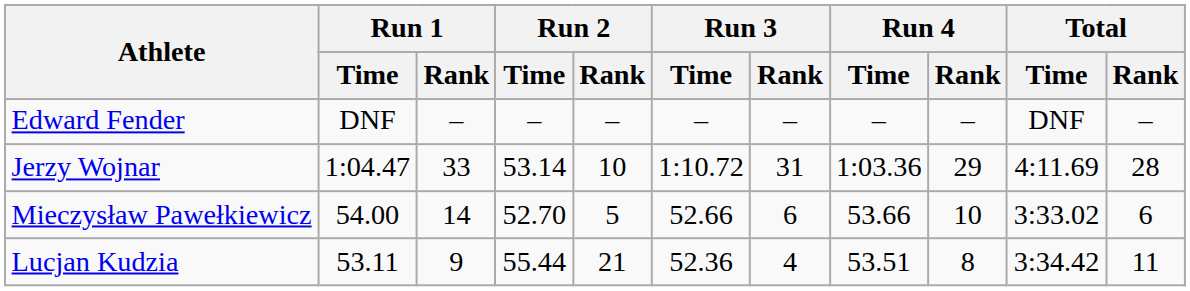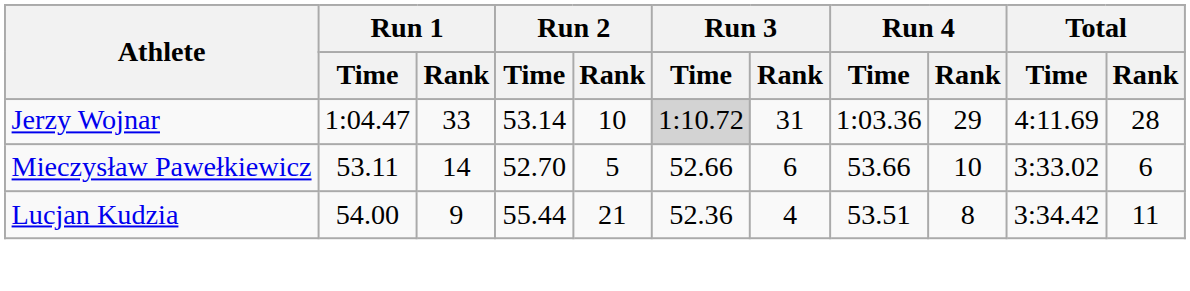 <table class="wikitable" border="1" style="font-size:90%">
 <tr>
 <th rowspan="2">Athlete</th>
 <th colspan="2">Run 1</th>
 <th colspan="2">Run 2</th>
 <th colspan="2">Run 3</th>
 <th colspan="2">Run 4</th>
 <th colspan="2">Total</th>
 </tr>
 <tr>
 <th>Time</th>
 <th>Rank</th>
 <th>Time</th>
 <th>Rank</th>
 <th>Time</th>
 <th>Rank</th>
 <th>Time</th>
 <th>Rank</th>
 <th>Time</th>
 <th>Rank</th>
 </tr>
 <tr>
-<td><a href='#'>Edward Fender</a></td>
-<td align="center">DNF</td>
-<td align="center">–</td>
-<td align="center">–</td>
-<td align="center">–</td>
-<td align="center">–</td>
-<td align="center">–</td>
-<td align="center">–</td>
-<td align="center">–</td>
-<td align="center">DNF</td>
-<td align="center">–</td>
-</tr>
-<tr>
 <td><a href='#'>Jerzy Wojnar</a></td>
 <td align="center">1:04.47</td>
 <td align="center">33</td>
 <td align="center">53.14</td>
 <td align="center">10</td>
-<td align="center">1:10.72</td>
+<td align="center" style="background: lightgrey;">1:10.72</td>
 <td align="center">31</td>
 <td align="center">1:03.36</td>
 <td align="center">29</td>
 <td align="center">4:11.69</td>
 <td align="center">28</td>
 </tr>
 <tr>
 <td><a href='#'>Mieczysław Pawełkiewicz</a></td>
-<td align="center">54.00</td>
+<td align="center">53.11</td>
 <td align="center">14</td>
 <td align="center">52.70</td>
 <td align="center">5</td>
 <td align="center">52.66</td>
 <td align="center">6</td>
 <td align="center">53.66</td>
 <td align="center">10</td>
 <td align="center">3:33.02</td>
 <td align="center">6</td>
 </tr>
 <tr>
 <td><a href='#'>Lucjan Kudzia</a></td>
-<td align="center">53.11</td>
+<td align="center">54.00</td>
 <td align="center">9</td>
 <td align="center">55.44</td>
 <td align="center">21</td>
 <td align="center">52.36</td>
 <td align="center">4</td>
 <td align="center">53.51</td>
 <td align="center">8</td>
 <td align="center">3:34.42</td>
 <td align="center">11</td>
 </tr>
 </table>
